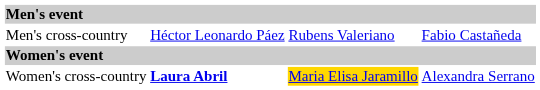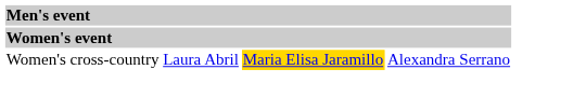 <table>
 <tr bgcolor="#cccccc">
 <td colspan=4><strong>Men's event</strong></td>
-</tr>
-<tr>
-<td>Men's cross-country<br></td>
-<td><a href='#'>Héctor Leonardo Páez</a><br><em></em></td>
-<td><a href='#'>Rubens Valeriano</a><br><em></em></td>
-<td><a href='#'>Fabio Castañeda</a><br><em></em></td>
 </tr>
 <tr bgcolor="#cccccc">
 <td colspan=4><strong>Women's event</strong></td>
 </tr>
 <tr>
 <td>Women's cross-country<br></td>
-<td><strong><a href='#'>Laura Abril</a><br><em></em></strong></td>
+<td><a href='#'>Laura Abril</a><br><em></em></td>
 <td style="background: gold;"><a href='#'>Maria Elisa Jaramillo</a><br><em></em></td>
 <td><a href='#'>Alexandra Serrano</a><br><em></em></td>
 </tr>
 </table>
